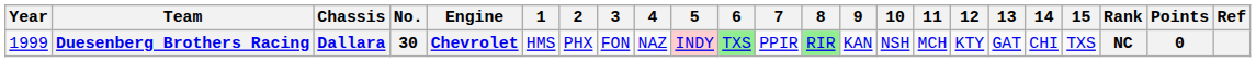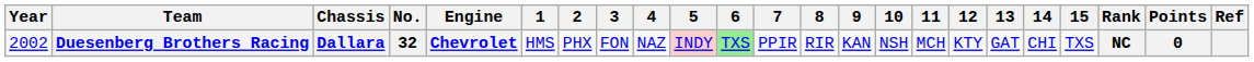 <table class="wikitable" style="text-align:center; font-size:85%">
 <tr>
 <th>Year</th>
 <th>Team</th>
 <th>Chassis</th>
 <th>No.</th>
 <th>Engine</th>
 <th>1</th>
 <th>2</th>
 <th>3</th>
 <th>4</th>
 <th>5</th>
 <th>6</th>
 <th>7</th>
 <th>8</th>
 <th>9</th>
 <th>10</th>
 <th>11</th>
 <th>12</th>
 <th>13</th>
 <th>14</th>
 <th>15</th>
 <th>Rank</th>
 <th>Points</th>
 <th>Ref</th>
 </tr>
 <tr>
-<td><a href='#'>1999</a></td>
+<td><a href='#'>2002</a></td>
 <th nowrap><a href='#'>Duesenberg Brothers Racing</a></th>
 <th><a href='#'>Dallara</a></th>
-<th>30</th>
+<th>32</th>
 <th><a href='#'>Chevrolet</a></th>
 <td><a href='#'>HMS</a></td>
 <td><a href='#'>PHX</a></td>
 <td><a href='#'>FON</a></td>
 <td><a href='#'>NAZ</a></td>
 <td style="background:#FFCFCF;"><a href='#'>INDY</a><br></td>
 <td style="background: lightgreen;"><a href='#'>TXS</a></td>
 <td><a href='#'>PPIR</a></td>
-<td style="background: lightgreen;"><a href='#'>RIR</a></td>
+<td><a href='#'>RIR</a></td>
 <td><a href='#'>KAN</a></td>
 <td><a href='#'>NSH</a></td>
 <td><a href='#'>MCH</a></td>
 <td><a href='#'>KTY</a></td>
 <td><a href='#'>GAT</a></td>
 <td><a href='#'>CHI</a></td>
 <td><a href='#'>TXS</a></td>
 <th>NC</th>
 <th>0</th>
 <th></th>
 </tr>
 </table>
